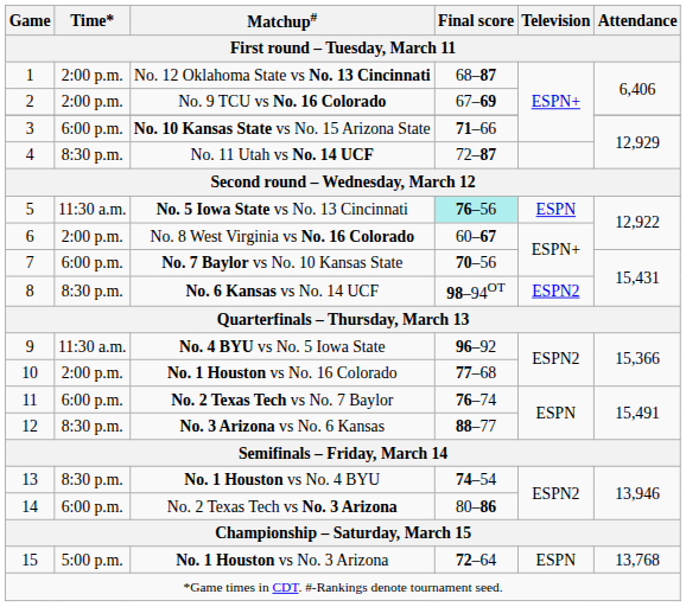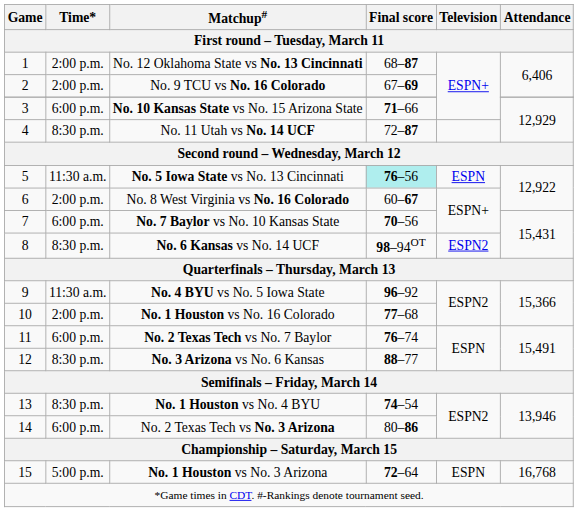 <table class="wikitable" style="font-size: 95%;text-align:center">
 <tr>
 <th>Game</th>
 <th>Time*</th>
 <th>Matchup<sup>#</sup></th>
 <th>Final score</th>
 <th>Television</th>
 <th>Attendance</th>
 </tr>
 <tr>
 <th colspan="6">First round – Tuesday, March 11</th>
 </tr>
 <tr>
 <td>1</td>
 <td>2:00 p.m.</td>
 <td>No. 12 Oklahoma State vs <strong>No. 13 Cincinnati</strong></td>
 <td>68–<strong>87</strong></td>
 <td rowspan="4"><a href='#'>ESPN+</a></td>
 <td rowspan="2">6,406</td>
 </tr>
 <tr>
 <td>2</td>
 <td>2:00 p.m.</td>
 <td>No. 9 TCU vs <strong>No. 16 Colorado</strong></td>
 <td>67–<strong>69</strong></td>
 </tr>
 <tr>
 </tr>
 <tr>
 <td>3</td>
 <td>6:00 p.m.</td>
 <td><strong>No. 10 Kansas State</strong> vs No. 15 Arizona State</td>
 <td><strong>71</strong>–66</td>
 <td rowspan="2">12,929</td>
 </tr>
 <tr>
 <td>4</td>
 <td>8:30 p.m.</td>
 <td>No. 11 Utah vs <strong>No. 14 UCF</strong></td>
 <td>72–<strong>87</strong></td>
 </tr>
 <tr>
 <th colspan="6">Second round – Wednesday, March 12</th>
 </tr>
 <tr>
 <td>5</td>
 <td>11:30 a.m.</td>
 <td><strong>No. 5 Iowa State</strong> vs No. 13 Cincinnati</td>
 <td style="background: paleturquoise;"><strong>76</strong>–56</td>
 <td><a href='#'>ESPN</a></td>
 <td rowspan="2">12,922</td>
 </tr>
 <tr>
 <td>6</td>
 <td>2:00 p.m.</td>
 <td>No. 8 West Virginia vs <strong>No. 16 Colorado</strong></td>
 <td>60–<strong>67</strong></td>
 <td rowspan="2">ESPN+</td>
 </tr>
 <tr>
 <td>7</td>
 <td>6:00 p.m.</td>
 <td><strong>No. 7 Baylor</strong> vs No. 10 Kansas State</td>
 <td><strong>70</strong>–56</td>
 <td rowspan="2">15,431</td>
 </tr>
 <tr>
 <td>8</td>
 <td>8:30 p.m.</td>
 <td><strong>No. 6 Kansas</strong> vs No. 14 UCF</td>
 <td><strong>98</strong>–94<sup>OT</sup></td>
 <td><a href='#'>ESPN2</a></td>
 </tr>
 <tr>
 <th colspan="6">Quarterfinals – Thursday, March 13</th>
 </tr>
 <tr>
 <td>9</td>
 <td>11:30 a.m.</td>
 <td><strong>No. 4 BYU</strong> vs No. 5 Iowa State</td>
 <td><strong>96</strong>–92</td>
 <td rowspan="2">ESPN2</td>
 <td rowspan="2">15,366</td>
 </tr>
 <tr>
 <td>10</td>
 <td>2:00 p.m.</td>
 <td><strong>No. 1 Houston</strong> vs No. 16 Colorado</td>
 <td><strong>77</strong>–68</td>
 </tr>
 <tr>
 <td>11</td>
 <td>6:00 p.m.</td>
 <td><strong>No. 2 Texas Tech</strong> vs No. 7 Baylor</td>
 <td><strong>76</strong>–74</td>
 <td rowspan="2">ESPN</td>
 <td rowspan="2">15,491</td>
 </tr>
 <tr>
 <td>12</td>
 <td>8:30 p.m.</td>
 <td><strong>No. 3 Arizona</strong> vs No. 6 Kansas</td>
 <td><strong>88</strong>–77</td>
 </tr>
 <tr>
 <th colspan="6">Semifinals – Friday, March 14</th>
 </tr>
 <tr>
 <td>13</td>
 <td>8:30 p.m.</td>
 <td><strong>No. 1 Houston</strong> vs No. 4 BYU</td>
 <td><strong>74</strong>–54</td>
 <td rowspan="2">ESPN2</td>
 <td rowspan="2">13,946</td>
 </tr>
 <tr>
 <td>14</td>
 <td>6:00 p.m.</td>
 <td>No. 2 Texas Tech vs <strong>No. 3 Arizona</strong></td>
 <td>80–<strong>86</strong></td>
 </tr>
 <tr>
 <th colspan="6">Championship – Saturday, March 15</th>
 </tr>
 <tr>
 <td>15</td>
 <td>5:00 p.m.</td>
 <td><strong>No. 1 Houston</strong> vs No. 3 Arizona</td>
 <td><strong>72</strong>–64</td>
 <td>ESPN</td>
-<td>13,768</td>
+<td>16,768</td>
 </tr>
 <tr>
 <td colspan="6"><small>*Game times in <a href='#'>CDT</a>. #-Rankings denote tournament seed.</small></td>
 </tr>
 </table>
